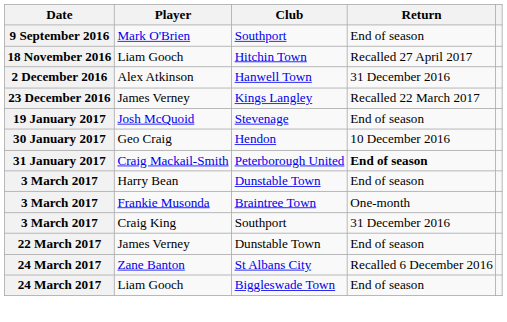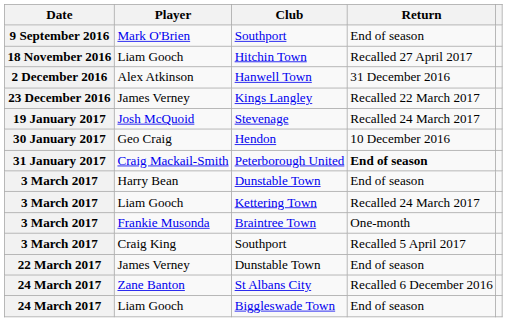 <table class="wikitable plainrowheaders">
 <tr>
 <th scope=col>Date</th>
 <th scope=col>Player</th>
 <th scope=col>Club</th>
 <th scope=col>Return</th>
 <th scope=col class=unsortable></th>
 </tr>
 <tr>
 <th scope=row>9 September 2016</th>
 <td><a href='#'>Mark O'Brien</a></td>
 <td><a href='#'>Southport</a></td>
 <td>End of season</td>
 <td style="text-align:center;"></td>
 </tr>
 <tr>
 <th scope=row>18 November 2016</th>
 <td>Liam Gooch</td>
 <td><a href='#'>Hitchin Town</a></td>
 <td>Recalled 27 April 2017</td>
 <td style="text-align:center;"></td>
 </tr>
 <tr>
 <th scope=row>2 December 2016</th>
 <td>Alex Atkinson</td>
 <td><a href='#'>Hanwell Town</a></td>
 <td>31 December 2016</td>
 <td style="text-align:center;"></td>
 </tr>
 <tr>
 <th scope=row>23 December 2016</th>
 <td>James Verney</td>
 <td><a href='#'>Kings Langley</a></td>
 <td>Recalled 22 March 2017</td>
 <td style="text-align:center;"></td>
 </tr>
 <tr>
 <th scope=row>19 January 2017</th>
 <td><a href='#'>Josh McQuoid</a></td>
 <td><a href='#'>Stevenage</a></td>
-<td>End of season</td>
+<td>Recalled 24 March 2017</td>
 <td style="text-align:center;"></td>
 </tr>
 <tr>
 <th scope=row>30 January 2017</th>
 <td>Geo Craig</td>
 <td><a href='#'>Hendon</a></td>
 <td>10 December 2016</td>
 <td style="text-align:center;"></td>
 </tr>
 <tr>
 <th scope=row>31 January 2017</th>
 <td><a href='#'>Craig Mackail-Smith</a></td>
 <td><a href='#'>Peterborough United</a></td>
 <td><strong>End of season</strong></td>
 <td style="text-align:center;"></td>
 </tr>
 <tr>
 <th scope=row>3 March 2017</th>
 <td>Harry Bean</td>
 <td><a href='#'>Dunstable Town</a></td>
 <td>End of season</td>
 <td style="text-align:center;"></td>
 </tr>
 <tr>
 <th scope=row>3 March 2017</th>
+<td>Liam Gooch</td>
+<td><a href='#'>Kettering Town</a></td>
+<td>Recalled 24 March 2017</td>
+<td style="text-align:center;"></td>
+</tr>
+<tr>
+<th scope=row>3 March 2017</th>
 <td><a href='#'>Frankie Musonda</a></td>
 <td><a href='#'>Braintree Town</a></td>
 <td>One-month</td>
 <td style="text-align:center;"></td>
 </tr>
 <tr>
 <th scope=row>3 March 2017</th>
 <td>Craig King</td>
 <td>Southport</td>
-<td>31 December 2016</td>
+<td>Recalled 5 April 2017</td>
 <td style="text-align:center;"></td>
 </tr>
 <tr>
 <th scope=row>22 March 2017</th>
 <td>James Verney</td>
 <td>Dunstable Town</td>
 <td>End of season</td>
 <td style="text-align:center;"></td>
 </tr>
 <tr>
 <th scope=row>24 March 2017</th>
 <td><a href='#'>Zane Banton</a></td>
 <td><a href='#'>St Albans City</a></td>
 <td>Recalled 6 December 2016</td>
 <td style="text-align:center;"></td>
 </tr>
 <tr>
 <th scope=row>24 March 2017</th>
 <td>Liam Gooch</td>
 <td><a href='#'>Biggleswade Town</a></td>
 <td>End of season</td>
 <td style="text-align:center;"></td>
 </tr>
 </table>
